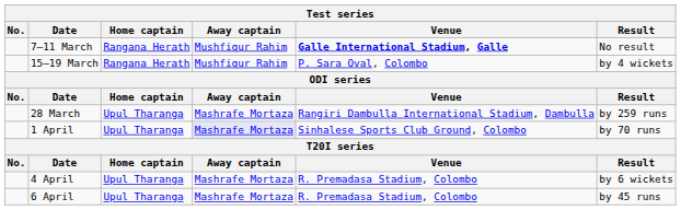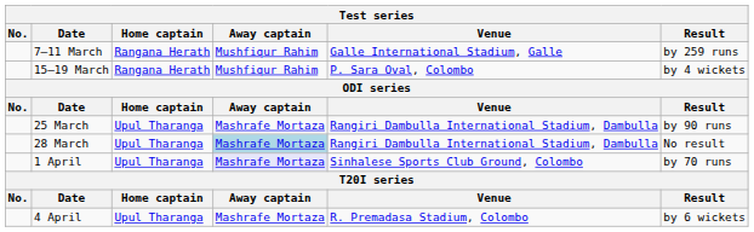 <table class="wikitable">
 <tr>
 <th colspan="6">Test series</th>
 </tr>
 <tr>
 <th>No.</th>
 <th>Date</th>
 <th>Home captain</th>
 <th>Away captain</th>
 <th>Venue</th>
 <th>Result</th>
 </tr>
 <tr>
 <td></td>
 <td>7–11 March</td>
 <td><a href='#'>Rangana Herath</a></td>
 <td><a href='#'>Mushfiqur Rahim</a></td>
-<td><strong><a href='#'>Galle International Stadium</a>, <a href='#'>Galle</a></strong></td>
-<td>No result</td>
+<td><a href='#'>Galle International Stadium</a>, <a href='#'>Galle</a></td>
+<td> by 259 runs</td>
 </tr>
 <tr>
 <td></td>
 <td>15–19 March</td>
 <td><a href='#'>Rangana Herath</a></td>
 <td><a href='#'>Mushfiqur Rahim</a></td>
 <td><a href='#'>P. Sara Oval</a>, <a href='#'>Colombo</a></td>
 <td> by 4 wickets</td>
 </tr>
 <tr>
 <th colspan="6">ODI series</th>
 </tr>
 <tr>
 <th>No.</th>
 <th>Date</th>
 <th>Home captain</th>
 <th>Away captain</th>
 <th>Venue</th>
 <th>Result</th>
 </tr>
 <tr>
 <td></td>
-<td>28 March</td>
+<td>25 March</td>
 <td><a href='#'>Upul Tharanga</a></td>
 <td><a href='#'>Mashrafe Mortaza</a></td>
 <td><a href='#'>Rangiri Dambulla International Stadium</a>, <a href='#'>Dambulla</a></td>
-<td> by 259 runs</td>
+<td> by 90 runs</td>
+</tr>
+<tr>
+<td></td>
+<td>28 March</td>
+<td><a href='#'>Upul Tharanga</a></td>
+<td style="background: lightblue;"><a href='#'>Mashrafe Mortaza</a></td>
+<td><a href='#'>Rangiri Dambulla International Stadium</a>, <a href='#'>Dambulla</a></td>
+<td>No result</td>
 </tr>
 <tr>
 <td></td>
 <td>1 April</td>
 <td><a href='#'>Upul Tharanga</a></td>
 <td style="background: lavender;"><a href='#'>Mashrafe Mortaza</a></td>
 <td><a href='#'>Sinhalese Sports Club Ground</a>, <a href='#'>Colombo</a></td>
 <td> by 70 runs</td>
 </tr>
 <tr>
 <th colspan="6">T20I series</th>
 </tr>
 <tr>
 <th>No.</th>
 <th>Date</th>
 <th>Home captain</th>
 <th>Away captain</th>
 <th>Venue</th>
 <th>Result</th>
 </tr>
 <tr>
 <td></td>
 <td>4 April</td>
 <td><a href='#'>Upul Tharanga</a></td>
 <td><a href='#'>Mashrafe Mortaza</a></td>
 <td><a href='#'>R. Premadasa Stadium</a>, <a href='#'>Colombo</a></td>
 <td> by 6 wickets</td>
 </tr>
-<tr>
-<td></td>
-<td>6 April</td>
-<td><a href='#'>Upul Tharanga</a></td>
-<td><a href='#'>Mashrafe Mortaza</a></td>
-<td><a href='#'>R. Premadasa Stadium</a>, <a href='#'>Colombo</a></td>
-<td> by 45 runs</td>
-</tr>
 </table>
